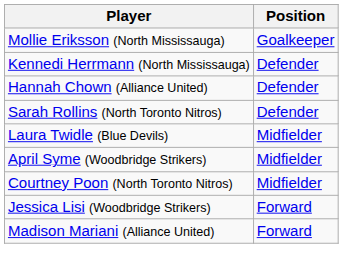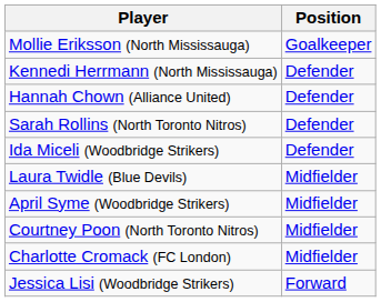 <table class="wikitable">
 <tr>
 <th>Player</th>
 <th>Position</th>
 </tr>
 <tr>
 <td><a href='#'>Mollie Eriksson</a> <small>(North Mississauga)</small></td>
 <td><a href='#'>Goalkeeper</a></td>
 </tr>
 <tr>
 <td><a href='#'>Kennedi Herrmann</a> <small>(North Mississauga)</small></td>
 <td><a href='#'>Defender</a></td>
 </tr>
 <tr>
 <td><a href='#'>Hannah Chown</a> <small>(Alliance United)</small></td>
 <td><a href='#'>Defender</a></td>
 </tr>
 <tr>
 <td><a href='#'>Sarah Rollins</a> <small>(North Toronto Nitros)</small></td>
 <td><a href='#'>Defender</a></td>
 </tr>
 <tr>
+<td><a href='#'>Ida Miceli</a> <small>(Woodbridge Strikers)</small></td>
+<td><a href='#'>Defender</a></td>
+</tr>
+<tr>
 <td><a href='#'>Laura Twidle</a> <small>(Blue Devils)</small></td>
 <td><a href='#'>Midfielder</a></td>
 </tr>
 <tr>
 <td><a href='#'>April Syme</a> <small>(Woodbridge Strikers)</small></td>
 <td><a href='#'>Midfielder</a></td>
 </tr>
 <tr>
 <td><a href='#'>Courtney Poon</a> <small>(North Toronto Nitros)</small></td>
 <td><a href='#'>Midfielder</a></td>
 </tr>
 <tr>
+<td><a href='#'>Charlotte Cromack</a> <small>(FC London)</small></td>
+<td><a href='#'>Midfielder</a></td>
+</tr>
+<tr>
 <td><a href='#'>Jessica Lisi</a> <small>(Woodbridge Strikers)</small></td>
 <td><a href='#'>Forward</a></td>
 </tr>
-<tr>
-<td><a href='#'>Madison Mariani</a> <small>(Alliance United)</small></td>
-<td><a href='#'>Forward</a></td>
-</tr>
 </table>
